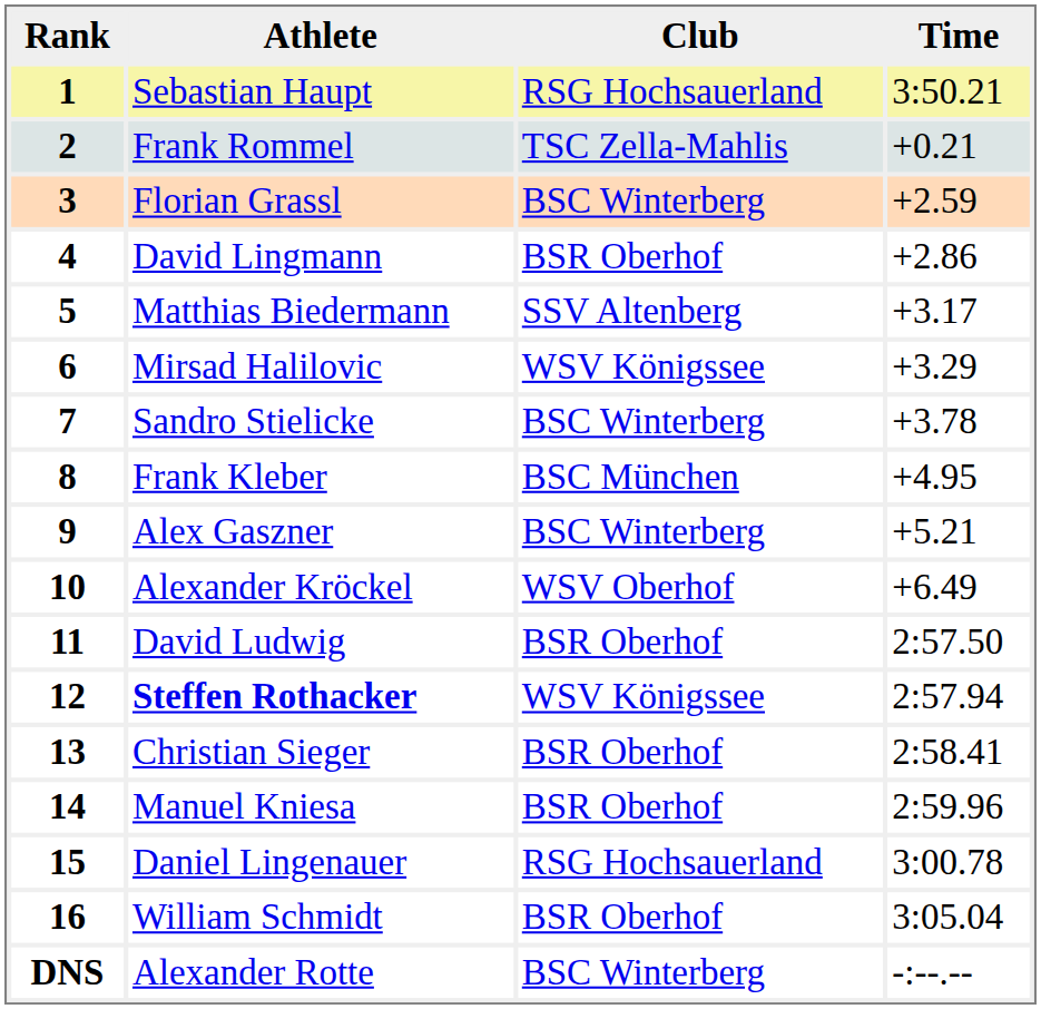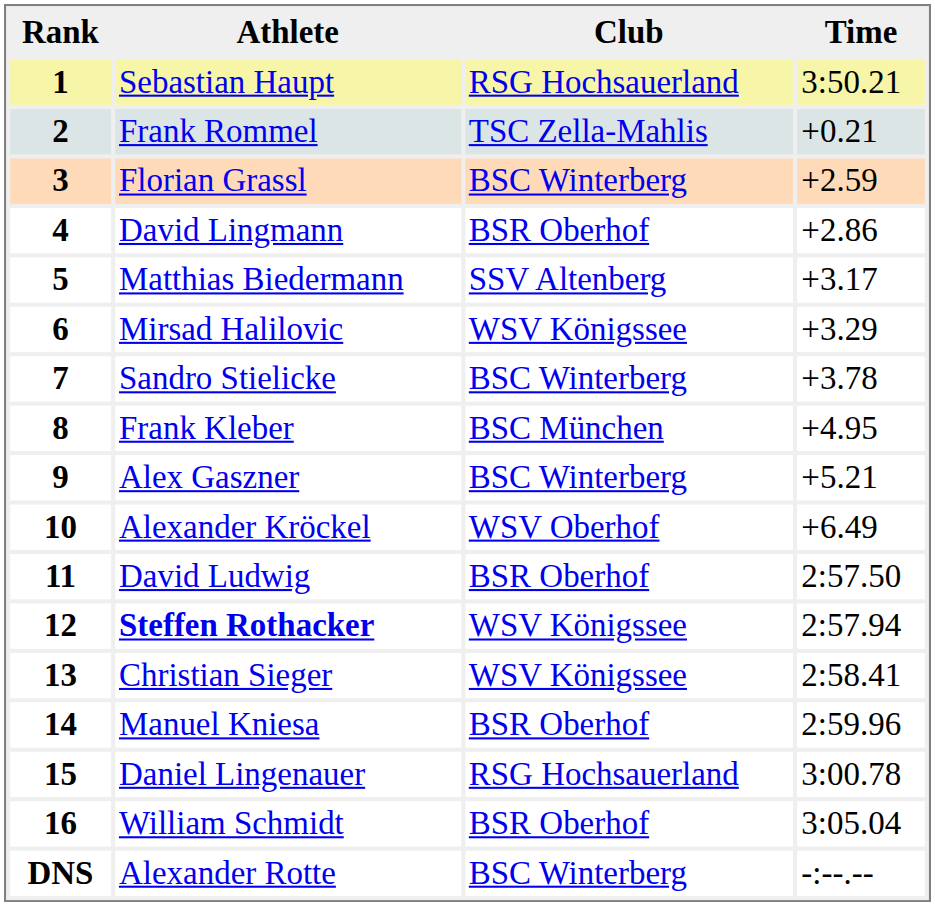 <table style="border:1px solid #808080; background-color:#EFEFEF;" cellspacing="2" cellpadding="2" width="450">
 <tr bgcolor="#EFEFEF">
 <th>Rank</th>
 <th>Athlete</th>
 <th>Club</th>
 <th>Time</th>
 </tr>
 <tr valign="top" bgcolor="#F7F6A8">
 <th>1</th>
 <td><a href='#'>Sebastian Haupt</a></td>
 <td><a href='#'>RSG Hochsauerland</a></td>
 <td>3:50.21</td>
 </tr>
 <tr valign="top" bgcolor="#DCE5E5">
 <th>2</th>
 <td><a href='#'>Frank Rommel</a></td>
 <td><a href='#'>TSC Zella-Mahlis</a></td>
 <td>+0.21</td>
 </tr>
 <tr valign="top" bgcolor="#FFDAB9">
 <th>3</th>
 <td><a href='#'>Florian Grassl</a></td>
 <td><a href='#'>BSC Winterberg</a></td>
 <td>+2.59</td>
 </tr>
 <tr valign="top" bgcolor="#FFFFFF">
 <th>4</th>
 <td><a href='#'>David Lingmann</a></td>
 <td><a href='#'>BSR Oberhof</a></td>
 <td>+2.86</td>
 </tr>
 <tr valign="top" bgcolor="#FFFFFF">
 <th>5</th>
 <td><a href='#'>Matthias Biedermann</a></td>
 <td><a href='#'>SSV Altenberg</a></td>
 <td>+3.17</td>
 </tr>
 <tr valign="top" bgcolor="#FFFFFF">
 <th>6</th>
 <td><a href='#'>Mirsad Halilovic</a></td>
 <td><a href='#'>WSV Königssee</a></td>
 <td>+3.29</td>
 </tr>
 <tr valign="top" bgcolor="#FFFFFF">
 <th>7</th>
 <td><a href='#'>Sandro Stielicke</a></td>
 <td><a href='#'>BSC Winterberg</a></td>
 <td>+3.78</td>
 </tr>
 <tr valign="top" bgcolor="#FFFFFF">
 <th>8</th>
 <td><a href='#'>Frank Kleber</a></td>
 <td><a href='#'>BSC München</a></td>
 <td>+4.95</td>
 </tr>
 <tr valign="top" bgcolor="#FFFFFF">
 <th>9</th>
 <td><a href='#'>Alex Gaszner</a></td>
 <td><a href='#'>BSC Winterberg</a></td>
 <td>+5.21</td>
 </tr>
 <tr valign="top" bgcolor="#FFFFFF">
 <th>10</th>
 <td><a href='#'>Alexander Kröckel</a></td>
 <td><a href='#'>WSV Oberhof</a></td>
 <td>+6.49</td>
 </tr>
 <tr valign="top" bgcolor="#FFFFFF">
 <th>11</th>
 <td><a href='#'>David Ludwig</a></td>
 <td><a href='#'>BSR Oberhof</a></td>
 <td>2:57.50</td>
 </tr>
 <tr valign="top" bgcolor="#FFFFFF">
 <th>12</th>
 <td><strong><a href='#'>Steffen Rothacker</a></strong></td>
 <td><a href='#'>WSV Königssee</a></td>
 <td>2:57.94</td>
 </tr>
 <tr valign="top" bgcolor="#FFFFFF">
 <th>13</th>
 <td><a href='#'>Christian Sieger</a></td>
-<td><a href='#'>BSR Oberhof</a></td>
+<td><a href='#'>WSV Königssee</a></td>
 <td>2:58.41</td>
 </tr>
 <tr valign="top" bgcolor="#FFFFFF">
 <th>14</th>
 <td><a href='#'>Manuel Kniesa</a></td>
 <td><a href='#'>BSR Oberhof</a></td>
 <td>2:59.96</td>
 </tr>
 <tr valign="top" bgcolor="#FFFFFF">
 <th>15</th>
 <td><a href='#'>Daniel Lingenauer</a></td>
 <td><a href='#'>RSG Hochsauerland</a></td>
 <td>3:00.78</td>
 </tr>
 <tr valign="top" bgcolor="#FFFFFF">
 <th>16</th>
 <td><a href='#'>William Schmidt</a></td>
 <td><a href='#'>BSR Oberhof</a></td>
 <td>3:05.04</td>
 </tr>
 <tr valign="top" bgcolor="#FFFFFF">
 <th>DNS</th>
 <td><a href='#'>Alexander Rotte</a></td>
 <td><a href='#'>BSC Winterberg</a></td>
 <td>-:--.--</td>
 </tr>
 </table>
